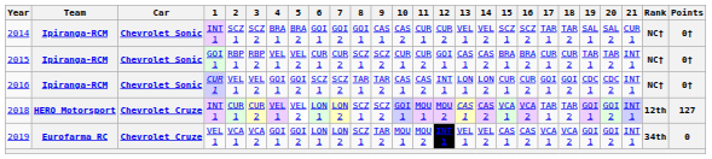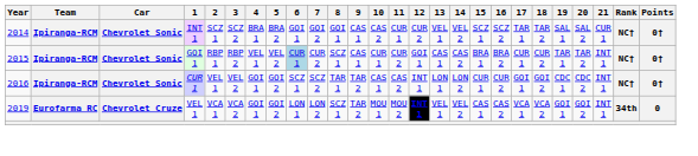 <table class="wikitable" style="text-align:center; font-size:85%">
 <tr>
 <th scope="col">Year</th>
 <th scope="col">Team</th>
 <th scope="col">Car</th>
 <th scope="col">1</th>
 <th scope="col">2</th>
 <th scope="col">3</th>
 <th scope="col">4</th>
 <th scope="col">5</th>
 <th scope="col">6</th>
 <th scope="col">7</th>
 <th scope="col">8</th>
 <th scope="col">9</th>
 <th scope="col">10</th>
 <th scope="col">11</th>
 <th scope="col">12</th>
 <th scope="col">13</th>
 <th scope="col">14</th>
 <th scope="col">15</th>
 <th scope="col">16</th>
 <th scope="col">17</th>
 <th scope="col">18</th>
 <th scope="col">19</th>
 <th scope="col">20</th>
 <th scope="col">21</th>
 <th scope="col">Rank</th>
 <th scope="col">Points</th>
 </tr>
 <tr>
 <td><a href='#'>2014</a></td>
 <th nowrap><a href='#'>Ipiranga-RCM</a></th>
 <th nowrap><a href='#'>Chevrolet Sonic</a></th>
 <td style="background:#EFCFFF;"><a href='#'>INT<br>1</a><br></td>
 <td><a href='#'>SCZ<br>1</a></td>
 <td><a href='#'>SCZ<br>2</a></td>
 <td><a href='#'>BRA<br>1</a></td>
 <td><a href='#'>BRA<br>2</a></td>
 <td><a href='#'>GOI<br>1</a></td>
 <td><a href='#'>GOI<br>2</a></td>
 <td><a href='#'>GOI<br>1</a></td>
 <td><a href='#'>CAS<br>1</a></td>
 <td><a href='#'>CAS<br>2</a></td>
 <td><a href='#'>CUR<br>1</a></td>
 <td><a href='#'>CUR<br>2</a></td>
 <td><a href='#'>VEL<br>1</a></td>
 <td><a href='#'>VEL<br>2</a></td>
 <td><a href='#'>SCZ<br>1</a></td>
 <td><a href='#'>SCZ<br>2</a></td>
 <td><a href='#'>TAR<br>1</a></td>
 <td><a href='#'>TAR<br>2</a></td>
 <td><a href='#'>SAL<br>1</a></td>
 <td><a href='#'>SAL<br>2</a></td>
 <td><a href='#'>CUR<br>1</a></td>
 <th>NC†</th>
 <th>0†</th>
 </tr>
 <tr>
 <td><a href='#'>2015</a></td>
 <th nowrap><a href='#'>Ipiranga-RCM</a></th>
 <th nowrap><a href='#'>Chevrolet Sonic</a></th>
 <td style="background:#DFFFDF;"><a href='#'>GOI<br>1</a><br></td>
 <td><a href='#'>RBP<br>1</a></td>
 <td><a href='#'>RBP<br>2</a></td>
 <td><a href='#'>VEL<br>1</a></td>
 <td><a href='#'>VEL<br>2</a></td>
-<td><a href='#'>CUR<br>1</a></td>
+<td style="background: lightblue;"><a href='#'>CUR<br>1</a></td>
 <td><a href='#'>CUR<br>2</a></td>
 <td><a href='#'>SCZ<br>1</a></td>
-<td><a href='#'>SCZ<br>2</a></td>
+<td><a href='#'>CAS<br>1</a></td>
 <td><a href='#'>CUR<br>1</a></td>
 <td><a href='#'>CUR<br>2</a></td>
 <td><a href='#'>GOI<br>1</a></td>
 <td><a href='#'>CAS<br>1</a></td>
 <td><a href='#'>CAS<br>2</a></td>
 <td><a href='#'>BRA<br>1</a></td>
 <td><a href='#'>BRA<br>2</a></td>
 <td><a href='#'>CUR<br>1</a></td>
 <td><a href='#'>CUR<br>2</a></td>
 <td><a href='#'>TAR<br>1</a></td>
 <td><a href='#'>TAR<br>2</a></td>
 <td><a href='#'>INT<br>1</a></td>
 <th>NC†</th>
 <th>0†</th>
 </tr>
 <tr>
 <td><a href='#'>2016</a></td>
 <th nowrap><a href='#'>Ipiranga-RCM</a></th>
 <th nowrap><a href='#'>Chevrolet Sonic</a></th>
 <td style="background:#CFCFFF;"><em><a href='#'>CUR<br>1</a></em><br></td>
 <td><a href='#'>VEL<br>1</a></td>
 <td><a href='#'>VEL<br>2</a></td>
 <td><a href='#'>GOI<br>1</a></td>
 <td><a href='#'>GOI<br>2</a></td>
 <td><a href='#'>SCZ<br>1</a></td>
 <td><a href='#'>SCZ<br>2</a></td>
 <td><a href='#'>TAR<br>1</a></td>
 <td><a href='#'>TAR<br>2</a></td>
 <td><a href='#'>CAS<br>1</a></td>
 <td><a href='#'>CAS<br>2</a></td>
 <td><a href='#'>INT<br>1</a></td>
 <td><a href='#'>LON<br>1</a></td>
 <td><a href='#'>LON<br>2</a></td>
 <td><a href='#'>CUR<br>1</a></td>
 <td><a href='#'>CUR<br>2</a></td>
 <td><a href='#'>GOI<br>1</a></td>
 <td><a href='#'>GOI<br>2</a></td>
 <td><a href='#'>CDC<br>1</a></td>
 <td><a href='#'>CDC<br>2</a></td>
 <td><a href='#'>INT<br>1</a></td>
 <th>NC†</th>
 <th>0†</th>
 </tr>
 <tr>
-<td><a href='#'>2018</a></td>
-<th nowrap><a href='#'>HERO Motorsport</a></th>
-<th nowrap><a href='#'>Chevrolet Cruze</a></th>
-<td style="background:#EFCFFF;"><a href='#'>INT<br>1</a><br></td>
-<td style="background:#DFFFDF;"><a href='#'>CUR<br>1</a><br></td>
-<td style="background:#FFFFBF;"><a href='#'>CUR<br>2</a><br></td>
-<td style="background:#EFCFFF;"><a href='#'>VEL<br>1</a><br></td>
-<td style="background:#FFFFFF;"><a href='#'>VEL<br>2</a><br></td>
-<td style="background:#DFFFDF;"><a href='#'>LON<br>1</a><br></td>
-<td style="background:#FFFFBF;"><a href='#'>LON<br>2</a><br></td>
-<td><a href='#'>SCZ<br>1</a></td>
-<td><a href='#'>SCZ<br>2</a></td>
-<td style="background:#CFCFFF;"><a href='#'>GOI<br>1</a><br></td>
-<td style="background:#EFCFFF;"><a href='#'>MOU<br>1</a><br></td>
-<td style="background:#EFCFFF;"><a href='#'>MOU<br>2</a><br></td>
-<td style="background:#FFFFBF;"><em><a href='#'>CAS<br>1</a></em><br></td>
-<td style="background:#EFCFFF;"><a href='#'>CAS<br>2</a><br></td>
-<td style="background:#DFFFDF;"><a href='#'>VCA<br>1</a><br></td>
-<td style="background:#EFCFFF;"><a href='#'>VCA<br>2</a><br></td>
-<td><a href='#'>TAR<br>1</a></td>
-<td><a href='#'>TAR<br>2</a></td>
-<td style="background:#EFCFFF;"><a href='#'>GOI<br>1</a><br></td>
-<td style="background:#DFFFDF;"><a href='#'>GOI<br>2</a><br></td>
-<td style="background:#CFCFFF;"><a href='#'>INT<br>1</a><br></td>
-<th>12th</th>
-<th>127</th>
-</tr>
-<tr>
 <td><a href='#'>2019</a></td>
 <th nowrap><a href='#'>Eurofarma RC</a></th>
 <th nowrap><a href='#'>Chevrolet Cruze</a></th>
 <td><a href='#'>VEL<br>1</a></td>
 <td><a href='#'>VCA<br>1</a></td>
 <td><a href='#'>VCA<br>2</a></td>
 <td><a href='#'>GOI<br>1</a></td>
 <td><a href='#'>GOI<br>2</a></td>
 <td><a href='#'>LON<br>1</a></td>
 <td><a href='#'>LON<br>2</a></td>
 <td><a href='#'>SCZ<br>1</a></td>
 <td><a href='#'>TAR<br>2</a></td>
 <td><a href='#'>MOU<br>1</a></td>
 <td><a href='#'>MOU<br>2</a></td>
 <td style="background:#000000; color:white"><strong><a href='#'><span>INT<br>1</span></a></strong><br></td>
 <td><a href='#'>VEL<br>1</a></td>
 <td><a href='#'>VEL<br>2</a></td>
 <td><a href='#'>CAS<br>1</a></td>
 <td><a href='#'>CAS<br>2</a></td>
 <td><a href='#'>VCA<br>1</a></td>
 <td><a href='#'>VCA<br>2</a></td>
 <td><a href='#'>GOI<br>1</a></td>
 <td><a href='#'>GOI<br>2</a></td>
 <td><a href='#'>INT<br>1</a></td>
 <th>34th</th>
 <th>0</th>
 </tr>
 <tr>
 <th colspan="26"></th>
 </tr>
 </table>
